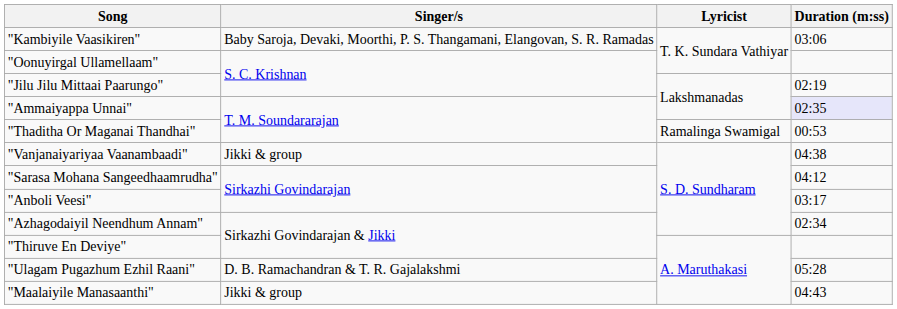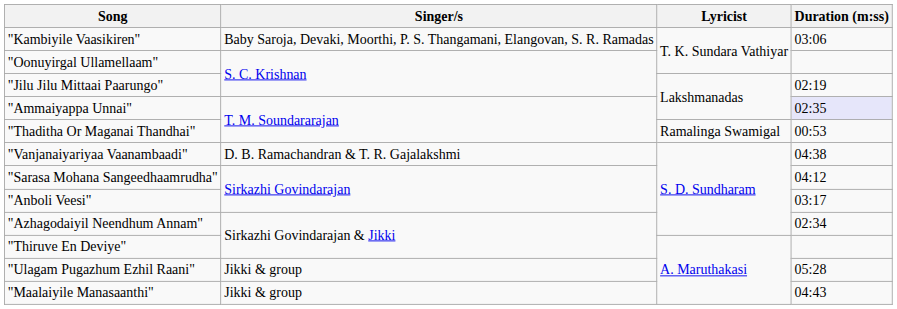 <table class="wikitable" style="font-size:95%;">
 <tr>
 <th>Song</th>
 <th>Singer/s</th>
 <th>Lyricist</th>
 <th>Duration (m:ss)</th>
 </tr>
 <tr>
 <td>"Kambiyile Vaasikiren"</td>
 <td>Baby Saroja, Devaki, Moorthi, P. S. Thangamani, Elangovan, S. R. Ramadas</td>
 <td rowspan=2>T. K. Sundara Vathiyar</td>
 <td>03:06</td>
 </tr>
 <tr>
 <td>"Oonuyirgal Ullamellaam"</td>
 <td rowspan=2><a href='#'>S. C. Krishnan</a></td>
 <td></td>
 </tr>
 <tr>
 <td>"Jilu Jilu Mittaai Paarungo"</td>
 <td rowspan=2>Lakshmanadas</td>
 <td>02:19</td>
 </tr>
 <tr>
 <td>"Ammaiyappa Unnai"</td>
 <td rowspan=2><a href='#'>T. M. Soundararajan</a></td>
 <td style="background: lavender;">02:35</td>
 </tr>
 <tr>
 <td>"Thaditha Or Maganai Thandhai"</td>
 <td>Ramalinga Swamigal</td>
 <td>00:53</td>
 </tr>
 <tr>
 <td>"Vanjanaiyariyaa Vaanambaadi"</td>
-<td>Jikki & group</td>
+<td>D. B. Ramachandran & T. R. Gajalakshmi</td>
 <td rowspan=4><a href='#'>S. D. Sundharam</a></td>
 <td>04:38</td>
 </tr>
 <tr>
 <td>"Sarasa Mohana Sangeedhaamrudha"</td>
 <td rowspan=2><a href='#'>Sirkazhi Govindarajan</a></td>
 <td>04:12</td>
 </tr>
 <tr>
 <td>"Anboli Veesi"</td>
 <td>03:17</td>
 </tr>
 <tr>
 <td>"Azhagodaiyil Neendhum Annam"</td>
 <td rowspan=2>Sirkazhi Govindarajan & <a href='#'>Jikki</a></td>
 <td>02:34</td>
 </tr>
 <tr>
 <td>"Thiruve En Deviye"</td>
 <td rowspan=3><a href='#'>A. Maruthakasi</a></td>
 <td></td>
 </tr>
 <tr>
 <td>"Ulagam Pugazhum Ezhil Raani"</td>
-<td>D. B. Ramachandran & T. R. Gajalakshmi</td>
+<td>Jikki & group</td>
 <td>05:28</td>
 </tr>
 <tr>
 <td>"Maalaiyile Manasaanthi"</td>
 <td>Jikki & group</td>
 <td>04:43</td>
 </tr>
 </table>
